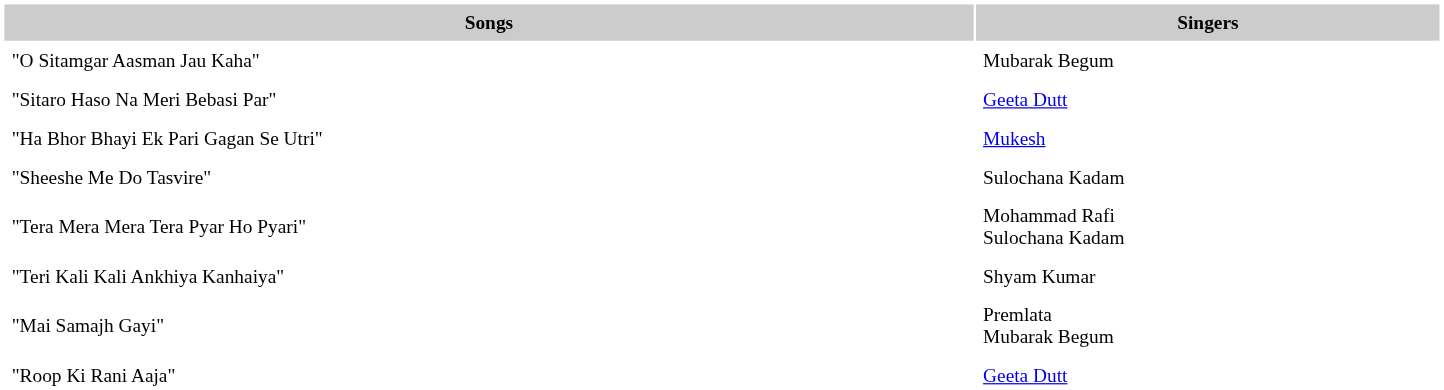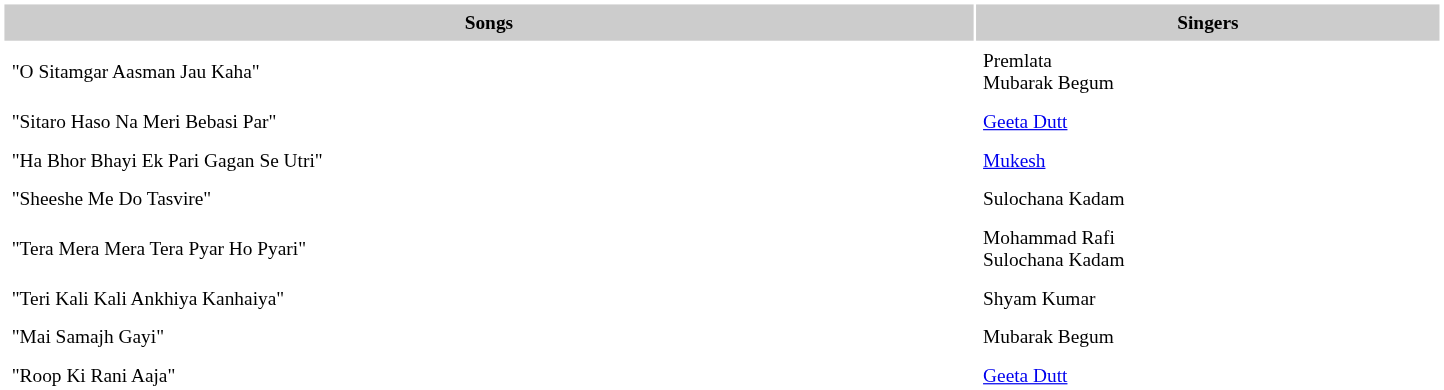 <table cellspacing="2" cellpadding="6" border="0" width="60%">
 <tr bgcolor="#CCCCCC">
 <th>Songs</th>
 <th>Singers</th>
 </tr>
 <tr>
 <td>"O Sitamgar Aasman Jau Kaha"</td>
-<td>Mubarak Begum</td>
+<td>Premlata<br>Mubarak Begum</td>
 </tr>
 <tr>
 <td>"Sitaro Haso Na Meri Bebasi Par"</td>
 <td><a href='#'>Geeta Dutt</a></td>
 </tr>
 <tr>
 <td>"Ha Bhor Bhayi Ek Pari Gagan Se Utri"</td>
 <td><a href='#'>Mukesh</a></td>
 </tr>
 <tr>
 <td>"Sheeshe Me Do Tasvire"</td>
 <td>Sulochana Kadam</td>
 </tr>
 <tr>
 <td>"Tera Mera Mera Tera Pyar Ho Pyari"</td>
 <td>Mohammad Rafi<br>Sulochana Kadam</td>
 </tr>
 <tr>
 <td>"Teri Kali Kali Ankhiya Kanhaiya"</td>
 <td>Shyam Kumar</td>
 </tr>
 <tr>
 <td>"Mai Samajh Gayi"</td>
-<td>Premlata<br>Mubarak Begum</td>
+<td>Mubarak Begum</td>
 </tr>
 <tr>
 <td>"Roop Ki Rani Aaja"</td>
 <td><a href='#'>Geeta Dutt</a></td>
 </tr>
 </table>
